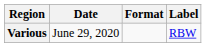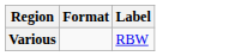 <table class="wikitable plainrowheaders">
 <tr>
 <th scope="col">Region</th>
-<th scope="col">Date</th>
 <th scope="col">Format</th>
 <th scope="col">Label</th>
 </tr>
 <tr>
 <th scope="row">Various</th>
-<td>June 29, 2020</td>
 <td></td>
 <td><a href='#'>RBW</a></td>
 </tr>
 </table>
